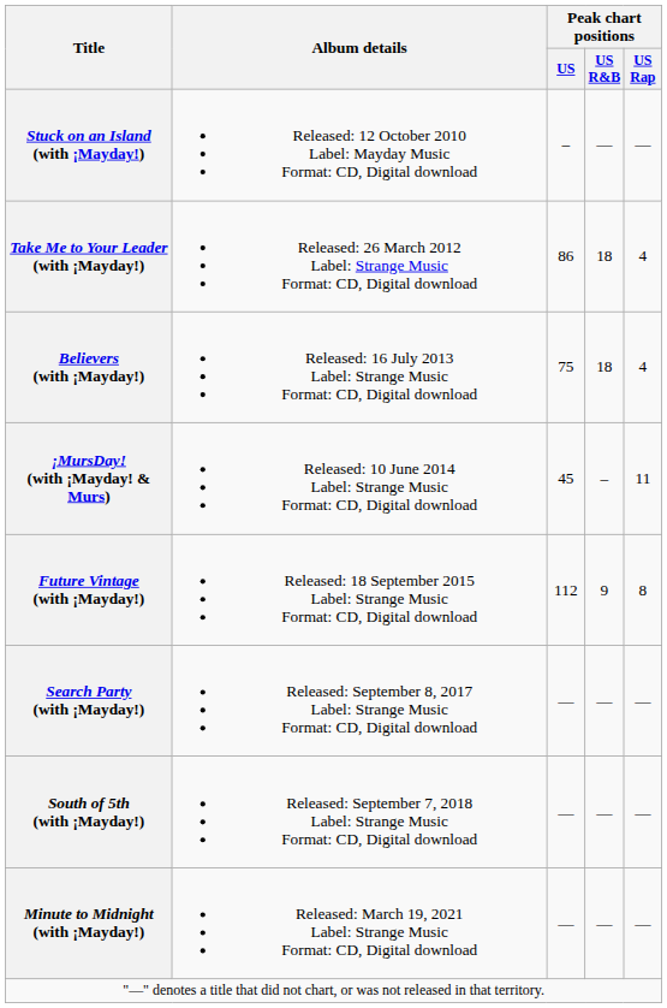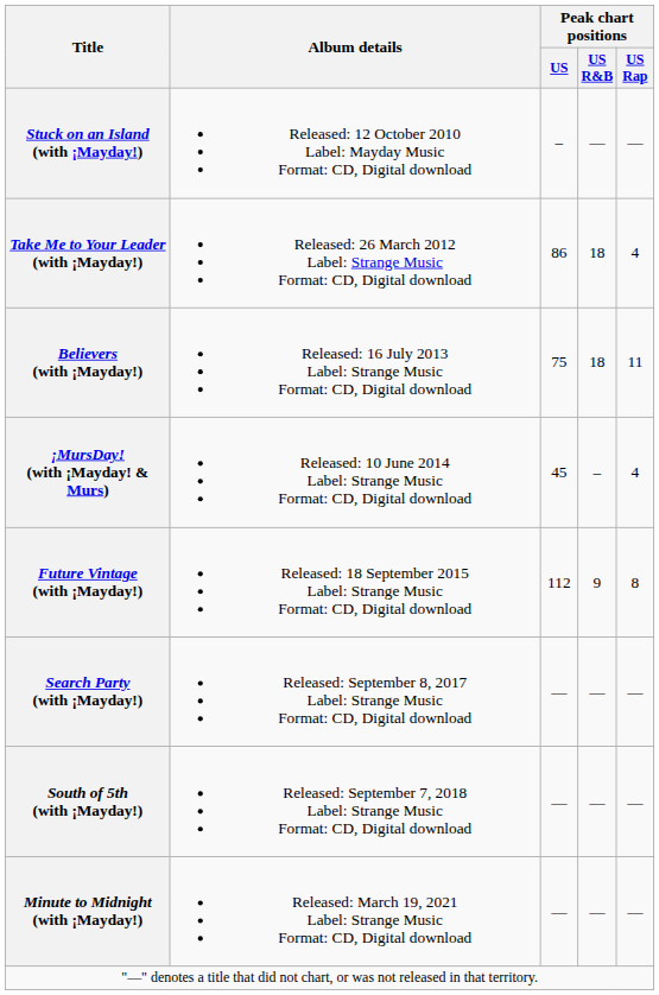 <table class="wikitable plainrowheaders" style="text-align:center;">
 <tr>
 <th scope="col" rowspan="2" style="width:10em;">Title</th>
 <th scope="col" rowspan="2" style="width:23em;">Album details</th>
 <th scope="col" colspan="4">Peak chart positions</th>
 </tr>
 <tr>
 <th scope="col" style="width:2.2em;font-size:90%;"><a href='#'>US</a></th>
 <th scope="col" style="width:2.2em;font-size:90%;"><a href='#'>US R&B</a></th>
 <th scope="col" style="width:2.2em;font-size:90%;"><a href='#'>US Rap</a></th>
 </tr>
 <tr>
 <th scope="row"><em><a href='#'>Stuck on an Island</a></em><br><span>(with <a href='#'>¡Mayday!</a>)</span></th>
 <td><br><ul><li>Released: 12 October 2010</li><li>Label: Mayday Music</li><li>Format: CD, Digital download</li></ul></td>
 <td>–</td>
 <td>—</td>
 <td>—</td>
 </tr>
 <tr>
 <th scope="row"><em><a href='#'>Take Me to Your Leader</a></em><br><span>(with ¡Mayday!)</span></th>
 <td><br><ul><li>Released: 26 March 2012</li><li>Label: <a href='#'>Strange Music</a></li><li>Format: CD, Digital download</li></ul></td>
 <td>86</td>
 <td>18</td>
 <td>4</td>
 </tr>
 <tr>
 <th scope="row"><em><a href='#'>Believers</a></em><br><span>(with ¡Mayday!)</span></th>
 <td><br><ul><li>Released: 16 July 2013</li><li>Label: Strange Music</li><li>Format: CD, Digital download</li></ul></td>
 <td>75</td>
 <td>18</td>
-<td>4</td>
+<td>11</td>
 </tr>
 <tr>
 <th scope="row"><em><a href='#'>¡MursDay!</a></em><br><span>(with ¡Mayday! & <a href='#'>Murs</a>)</span></th>
 <td><br><ul><li>Released: 10 June 2014</li><li>Label: Strange Music</li><li>Format: CD, Digital download</li></ul></td>
 <td>45</td>
 <td>–</td>
-<td>11</td>
+<td>4</td>
 </tr>
 <tr>
 <th scope="row"><em><a href='#'>Future Vintage</a></em><br><span>(with ¡Mayday!)</span></th>
 <td><br><ul><li>Released: 18 September 2015</li><li>Label: Strange Music</li><li>Format: CD, Digital download</li></ul></td>
 <td>112</td>
 <td>9</td>
 <td>8</td>
 </tr>
 <tr>
 <th scope="row"><em><a href='#'>Search Party</a></em> <br><span>(with ¡Mayday!)</span></th>
 <td><br><ul><li>Released: September 8, 2017</li><li>Label: Strange Music</li><li>Format: CD, Digital download</li></ul></td>
 <td>—</td>
 <td>—</td>
 <td>—</td>
 </tr>
 <tr>
 <th scope="row"><em>South of 5th</em> <br><span>(with ¡Mayday!)</span></th>
 <td><br><ul><li>Released: September 7, 2018</li><li>Label: Strange Music</li><li>Format: CD, Digital download</li></ul></td>
 <td>—</td>
 <td>—</td>
 <td>—</td>
 </tr>
 <tr>
 <th scope="row"><em>Minute to Midnight</em> <br><span>(with ¡Mayday!)</span></th>
 <td><br><ul><li>Released: March 19, 2021</li><li>Label: Strange Music</li><li>Format: CD, Digital download</li></ul></td>
 <td>—</td>
 <td>—</td>
 <td>—</td>
 </tr>
 <tr>
 <td colspan="14" style="font-size:90%">"—" denotes a title that did not chart, or was not released in that territory.</td>
 </tr>
 </table>
